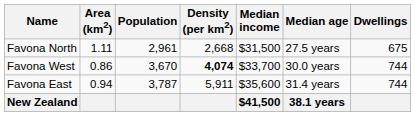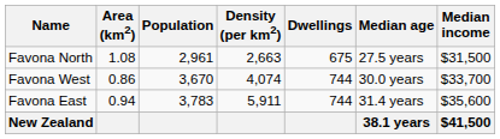 <table class="wikitable">
 <tr>
 <th>Name</th>
 <th>Area<br>(km<sup>2</sup>)</th>
 <th>Population</th>
 <th>Density<br>(per km<sup>2</sup>)</th>
+<th>Dwellings</th>
+<th>Median age</th>
 <th>Median<br>income</th>
-<th>Median age</th>
-<th>Dwellings</th>
 </tr>
 <tr>
 <td>Favona North</td>
-<td style="text-align:right;">1.11</td>
+<td style="text-align:right;">1.08</td>
 <td style="text-align:right;">2,961</td>
-<td style="text-align:right;">2,668</td>
+<td style="text-align:right;">2,663</td>
+<td style="text-align:right;">675</td>
+<td>27.5 years</td>
 <td>$31,500</td>
-<td>27.5 years</td>
-<td style="text-align:right;">675</td>
 </tr>
 <tr>
 <td>Favona West</td>
 <td style="text-align:right;">0.86</td>
 <td style="text-align:right;">3,670</td>
-<td style="text-align:right;"><strong>4,074</strong></td>
+<td style="text-align:right;">4,074</td>
+<td style="text-align:right;">744</td>
+<td>30.0 years</td>
 <td>$33,700</td>
-<td>30.0 years</td>
-<td style="text-align:right;">744</td>
 </tr>
 <tr>
 <td>Favona East</td>
 <td style="text-align:right;">0.94</td>
-<td style="text-align:right;">3,787</td>
+<td style="text-align:right;">3,783</td>
 <td style="text-align:right;">5,911</td>
+<td style="text-align:right;">744</td>
+<td>31.4 years</td>
 <td>$35,600</td>
-<td>31.4 years</td>
-<td style="text-align:right;">744</td>
 </tr>
 <tr>
 <th>New Zealand</th>
 <th></th>
 <th></th>
 <th></th>
+<th></th>
+<th>38.1 years</th>
 <th style="text-align:left;">$41,500</th>
-<th>38.1 years</th>
-<th></th>
 </tr>
 </table>
